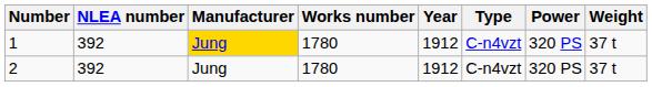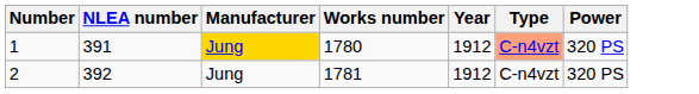 <table class="wikitable">
 <tr>
 <th>Number</th>
 <th><a href='#'>NLEA</a> number</th>
 <th>Manufacturer</th>
 <th>Works number</th>
 <th>Year</th>
 <th>Type</th>
 <th>Power</th>
-<th>Weight</th>
 </tr>
 <tr>
 <td>1</td>
-<td>392</td>
+<td>391</td>
 <td style="background: gold;"><a href='#'>Jung</a></td>
 <td>1780</td>
 <td>1912</td>
-<td><a href='#'>C-n4vzt</a></td>
+<td style="background: lightsalmon;"><a href='#'>C-n4vzt</a></td>
 <td>320 <a href='#'>PS</a></td>
-<td>37 t</td>
 </tr>
 <tr>
 <td>2</td>
 <td>392</td>
 <td>Jung</td>
-<td>1780</td>
+<td>1781</td>
 <td>1912</td>
 <td>C-n4vzt</td>
 <td>320 PS</td>
-<td>37 t</td>
 </tr>
 </table>
